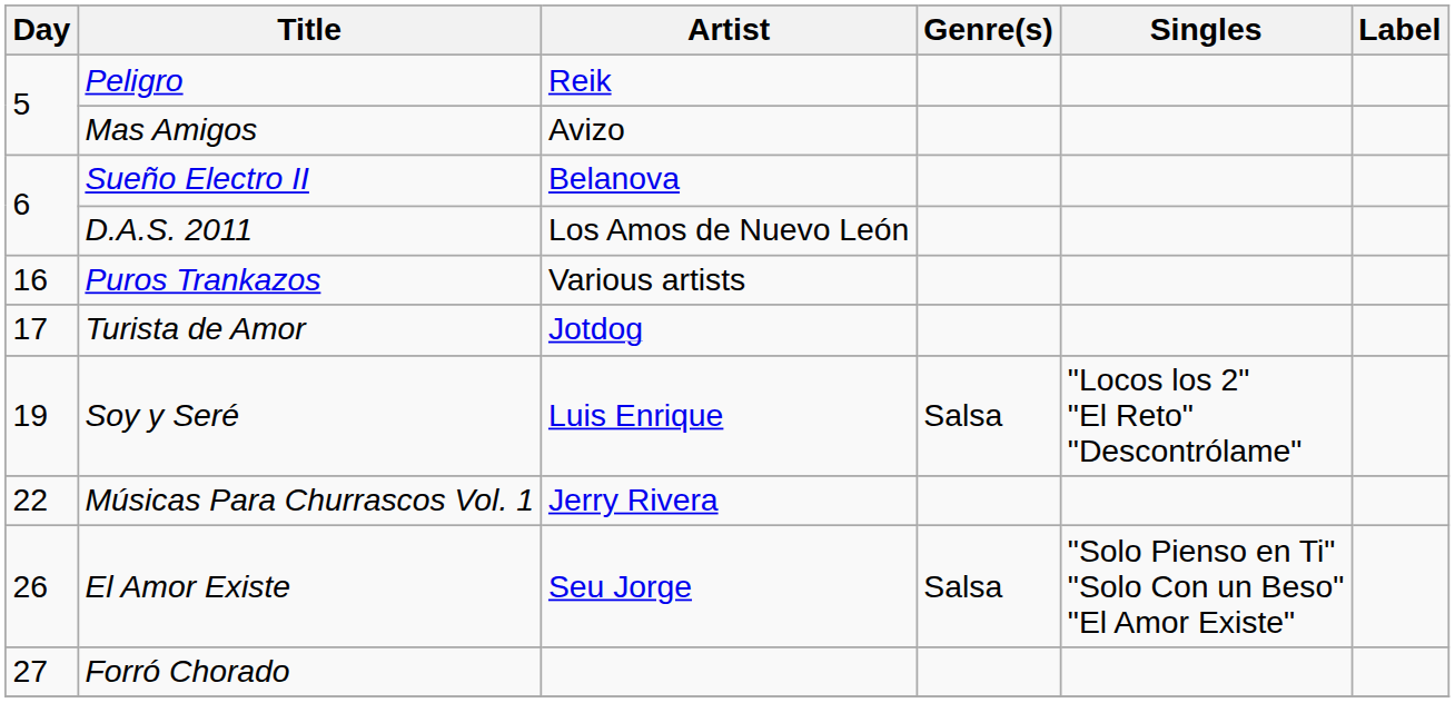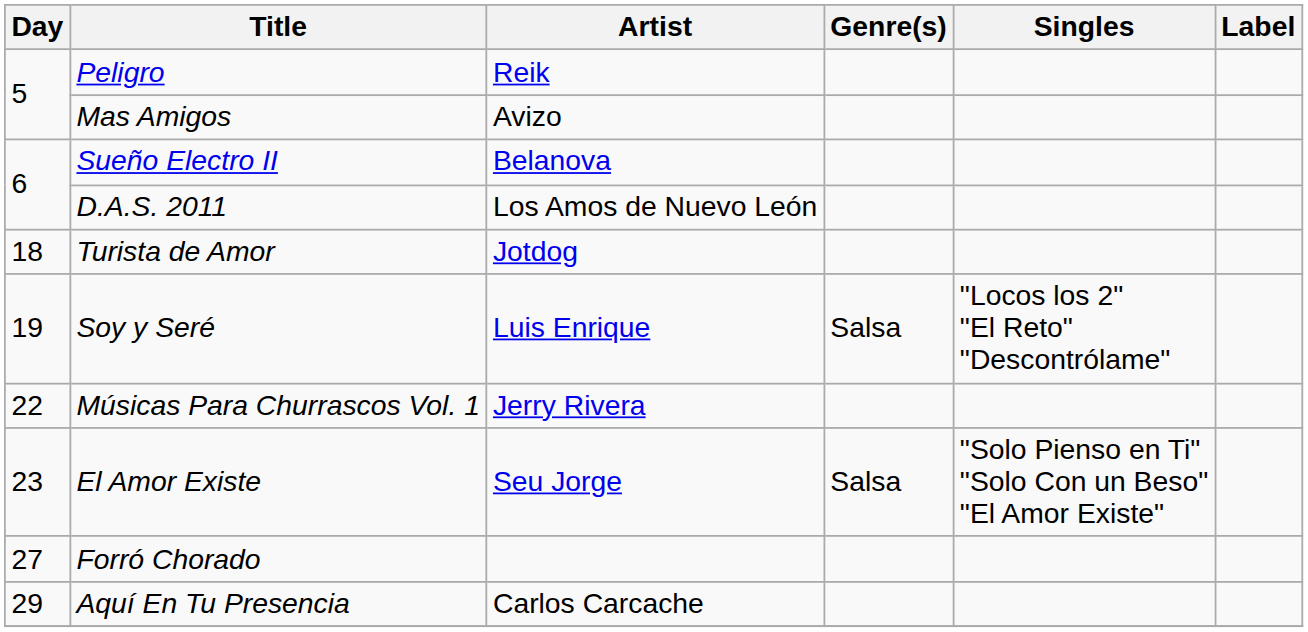 <table class="wikitable sortable" style="text-align: left;">
 <tr>
 <th>Day</th>
 <th>Title</th>
 <th>Artist</th>
 <th>Genre(s)</th>
 <th>Singles</th>
 <th>Label</th>
 </tr>
 <tr>
 <td rowspan="2">5</td>
 <td><em><a href='#'>Peligro</a></em></td>
 <td><a href='#'>Reik</a></td>
 <td></td>
 <td></td>
 <td></td>
 </tr>
 <tr>
 <td><em>Mas Amigos</em></td>
 <td>Avizo</td>
 <td></td>
 <td></td>
 <td></td>
 </tr>
 <tr>
 <td rowspan="2">6</td>
 <td><em><a href='#'>Sueño Electro II</a></em></td>
 <td><a href='#'>Belanova</a></td>
 <td></td>
 <td></td>
 <td></td>
 </tr>
 <tr>
 <td><em>D.A.S. 2011</em></td>
 <td>Los Amos de Nuevo León</td>
 <td></td>
 <td></td>
 <td></td>
 </tr>
 <tr>
-<td>16</td>
-<td><em><a href='#'>Puros Trankazos</a></em></td>
-<td>Various artists</td>
-<td></td>
-<td></td>
-<td></td>
-</tr>
-<tr>
-<td>17</td>
+<td>18</td>
 <td><em>Turista de Amor</em></td>
 <td><a href='#'>Jotdog</a></td>
 <td></td>
 <td></td>
 <td></td>
 </tr>
 <tr>
 <td>19</td>
 <td><em>Soy y Seré</em></td>
 <td><a href='#'>Luis Enrique</a></td>
 <td>Salsa</td>
 <td>"Locos los 2"<br>"El Reto"<br>"Descontrólame"</td>
 <td></td>
 </tr>
 <tr>
 <td>22</td>
 <td><em>Músicas Para Churrascos Vol. 1</em></td>
 <td><a href='#'>Jerry Rivera</a></td>
 <td></td>
 <td></td>
 <td></td>
 </tr>
 <tr>
-<td>26</td>
+<td>23</td>
 <td><em>El Amor Existe</em></td>
 <td><a href='#'>Seu Jorge</a></td>
 <td>Salsa</td>
 <td>"Solo Pienso en Ti"<br>"Solo Con un Beso"<br>"El Amor Existe"</td>
 <td></td>
 </tr>
 <tr>
 <td>27</td>
 <td><em> Forró Chorado</em></td>
 <td></td>
 <td></td>
 <td></td>
 <td></td>
 </tr>
 <tr>
+<td>29</td>
+<td><em>Aquí En Tu Presencia</em></td>
+<td>Carlos Carcache</td>
+<td></td>
+<td></td>
+<td></td>
+</tr>
+<tr>
 </tr>
 </table>
